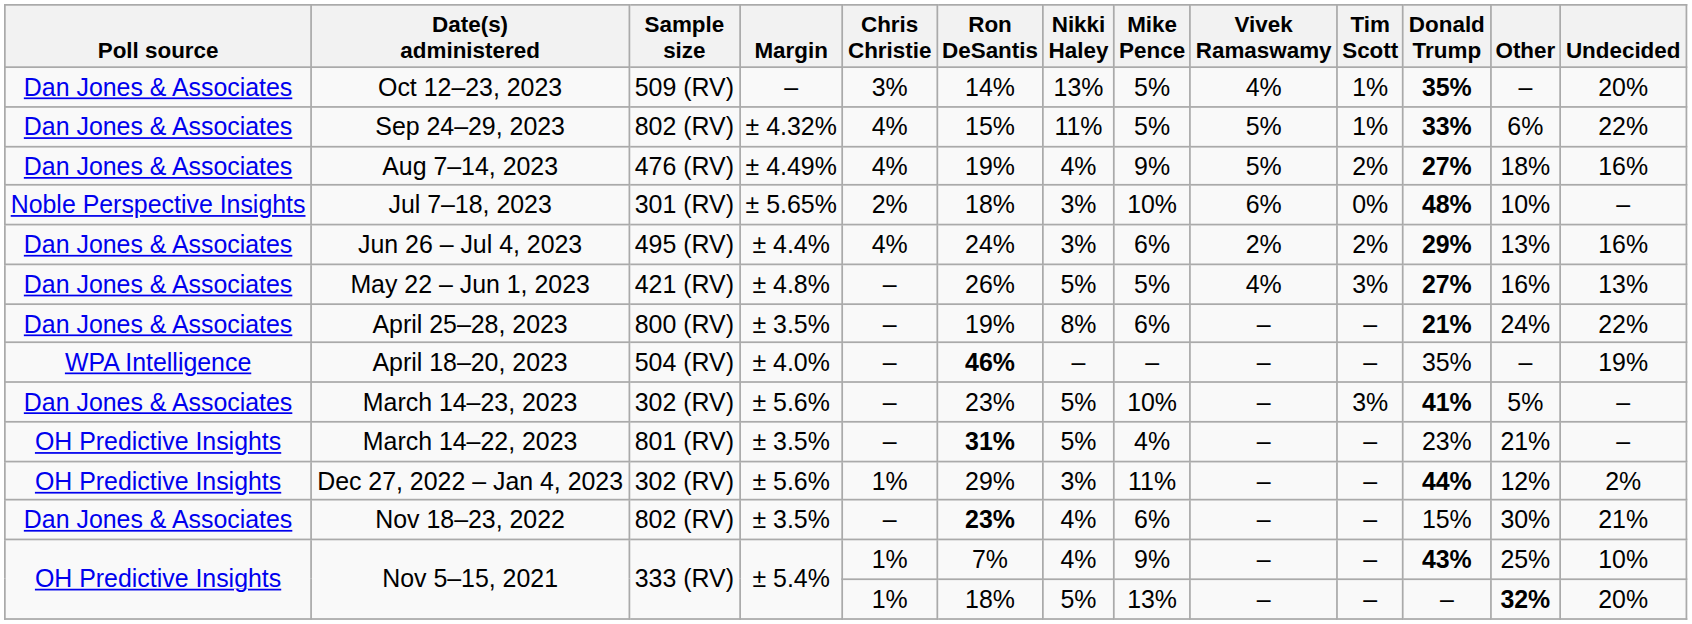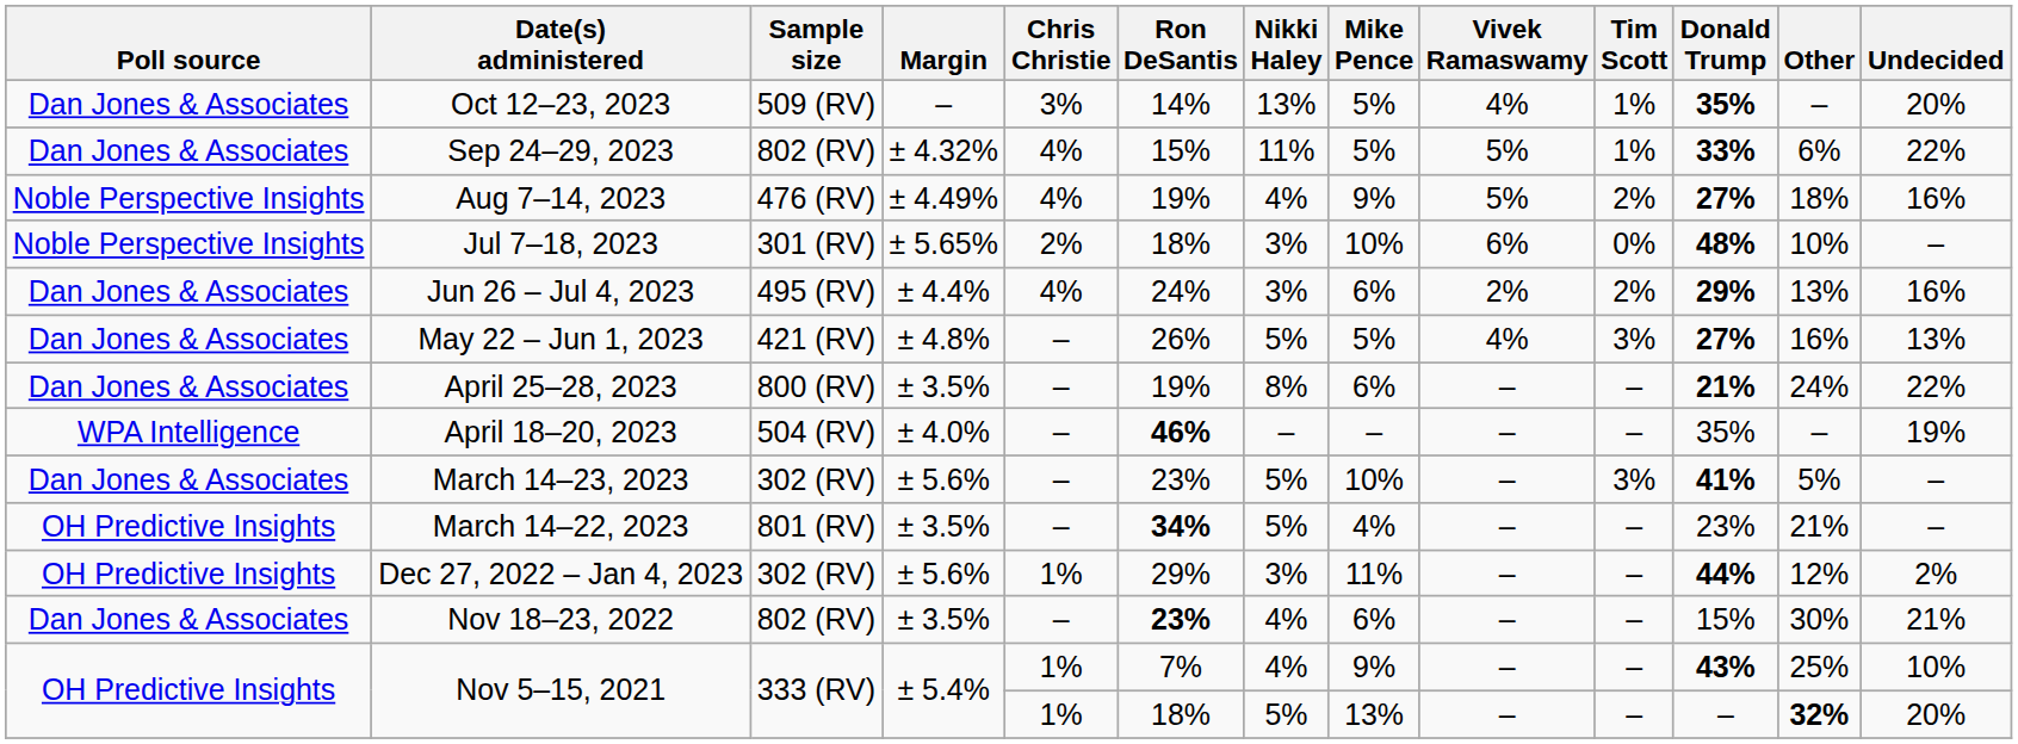 <table class="wikitable mw-datatable" style="font-size:90%;text-align:center;">
 <tr valign=bottom style="font-size:90%;">
 <th>Poll source</th>
 <th>Date(s)<br>administered</th>
 <th>Sample<br>size</th>
 <th>Margin<br></th>
 <th>Chris<br>Christie</th>
 <th>Ron<br>DeSantis</th>
 <th>Nikki<br>Haley</th>
 <th>Mike<br>Pence</th>
 <th>Vivek<br>Ramaswamy</th>
 <th>Tim<br>Scott</th>
 <th>Donald<br>Trump</th>
 <th>Other</th>
 <th>Undecided</th>
 </tr>
 <tr>
 <td><a href='#'>Dan Jones & Associates</a></td>
 <td>Oct 12–23, 2023</td>
 <td>509 (RV)</td>
 <td>–</td>
 <td>3%</td>
 <td>14%</td>
 <td>13%</td>
 <td>5%</td>
 <td>4%</td>
 <td>1%</td>
 <td><strong>35%</strong></td>
 <td>–</td>
 <td>20%</td>
 </tr>
 <tr>
 <td><a href='#'>Dan Jones & Associates</a></td>
 <td>Sep 24–29, 2023</td>
 <td>802 (RV)</td>
 <td>± 4.32%</td>
 <td>4%</td>
 <td>15%</td>
 <td>11%</td>
 <td>5%</td>
 <td>5%</td>
 <td>1%</td>
 <td><strong>33%</strong></td>
 <td>6%</td>
 <td>22%</td>
 </tr>
 <tr>
-<td><a href='#'>Dan Jones & Associates</a></td>
+<td><a href='#'>Noble Perspective Insights</a></td>
 <td>Aug 7–14, 2023</td>
 <td>476 (RV)</td>
 <td>± 4.49%</td>
 <td>4%</td>
 <td>19%</td>
 <td>4%</td>
 <td>9%</td>
 <td>5%</td>
 <td>2%</td>
 <td><strong>27%</strong></td>
 <td>18%</td>
 <td>16%</td>
 </tr>
 <tr>
 <td><a href='#'>Noble Perspective Insights</a></td>
 <td>Jul 7–18, 2023</td>
 <td>301 (RV)</td>
 <td>± 5.65%</td>
 <td>2%</td>
 <td>18%</td>
 <td>3%</td>
 <td>10%</td>
 <td>6%</td>
 <td>0%</td>
 <td><strong>48%</strong></td>
 <td>10%</td>
 <td>–</td>
 </tr>
 <tr>
 <td><a href='#'>Dan Jones & Associates</a></td>
 <td>Jun 26 – Jul 4, 2023</td>
 <td>495 (RV)</td>
 <td>± 4.4%</td>
 <td>4%</td>
 <td>24%</td>
 <td>3%</td>
 <td>6%</td>
 <td>2%</td>
 <td>2%</td>
 <td><strong>29%</strong></td>
 <td>13%</td>
 <td>16%</td>
 </tr>
 <tr>
 <td><a href='#'>Dan Jones & Associates</a></td>
 <td>May 22 – Jun 1, 2023</td>
 <td>421 (RV)</td>
 <td>± 4.8%</td>
 <td>–</td>
 <td>26%</td>
 <td>5%</td>
 <td>5%</td>
 <td>4%</td>
 <td>3%</td>
 <td><strong>27%</strong></td>
 <td>16%</td>
 <td>13%</td>
 </tr>
 <tr>
 <td><a href='#'>Dan Jones & Associates</a></td>
 <td>April 25–28, 2023</td>
 <td>800 (RV)</td>
 <td>± 3.5%</td>
 <td>–</td>
 <td>19%</td>
 <td>8%</td>
 <td>6%</td>
 <td>–</td>
 <td>–</td>
 <td><strong>21%</strong></td>
 <td>24%</td>
 <td>22%</td>
 </tr>
 <tr>
 <td><a href='#'>WPA Intelligence</a></td>
 <td>April 18–20, 2023</td>
 <td>504 (RV)</td>
 <td>± 4.0%</td>
 <td>–</td>
 <td><strong>46%</strong></td>
 <td>–</td>
 <td>–</td>
 <td>–</td>
 <td>–</td>
 <td>35%</td>
 <td>–</td>
 <td>19%</td>
 </tr>
 <tr>
 <td><a href='#'>Dan Jones & Associates</a></td>
 <td>March 14–23, 2023</td>
 <td>302 (RV)</td>
 <td>± 5.6%</td>
 <td>–</td>
 <td>23%</td>
 <td>5%</td>
 <td>10%</td>
 <td>–</td>
 <td>3%</td>
 <td><strong>41%</strong></td>
 <td>5%</td>
 <td>–</td>
 </tr>
 <tr>
 <td><a href='#'>OH Predictive Insights</a></td>
 <td>March 14–22, 2023</td>
 <td>801 (RV)</td>
 <td>± 3.5%</td>
 <td>–</td>
-<td><strong>31%</strong></td>
+<td><strong>34%</strong></td>
 <td>5%</td>
 <td>4%</td>
 <td>–</td>
 <td>–</td>
 <td>23%</td>
 <td>21%</td>
 <td>–</td>
 </tr>
 <tr>
 <td><a href='#'>OH Predictive Insights</a></td>
 <td>Dec 27, 2022 – Jan 4, 2023</td>
 <td>302 (RV)</td>
 <td>± 5.6%</td>
 <td>1%</td>
 <td>29%</td>
 <td>3%</td>
 <td>11%</td>
 <td>–</td>
 <td>–</td>
 <td><strong>44%</strong></td>
 <td>12%</td>
 <td>2%</td>
 </tr>
 <tr>
 <td><a href='#'>Dan Jones & Associates</a></td>
 <td>Nov 18–23, 2022</td>
 <td>802 (RV)</td>
 <td>± 3.5%</td>
 <td>–</td>
 <td><strong>23%</strong></td>
 <td>4%</td>
 <td>6%</td>
 <td>–</td>
 <td>–</td>
 <td>15%</td>
 <td>30%</td>
 <td>21%</td>
 </tr>
 <tr>
 <td rowspan=2><a href='#'>OH Predictive Insights</a></td>
 <td rowspan=2>Nov 5–15, 2021</td>
 <td rowspan=2>333 (RV)</td>
 <td rowspan=2>± 5.4%</td>
 <td>1%</td>
 <td>7%</td>
 <td>4%</td>
 <td>9%</td>
 <td>–</td>
 <td>–</td>
 <td><strong>43%</strong></td>
 <td>25%</td>
 <td>10%</td>
 </tr>
 <tr>
 <td>1%</td>
 <td>18%</td>
 <td>5%</td>
 <td>13%</td>
 <td>–</td>
 <td>–</td>
 <td>–</td>
 <td><strong>32%</strong></td>
 <td>20%</td>
 </tr>
 </table>
